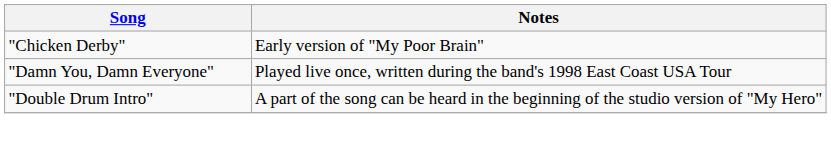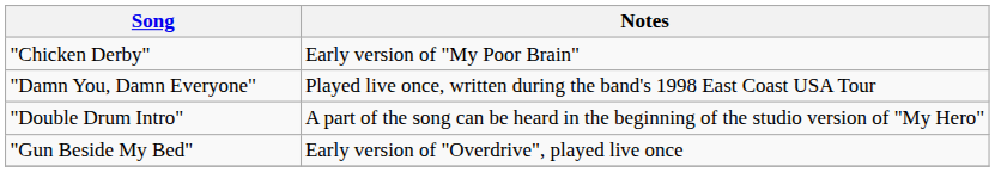 <table class="wikitable sortable">
 <tr>
 <th width=30%><a href='#'>Song</a></th>
 <th>Notes</th>
 </tr>
 <tr>
 <td>"Chicken Derby"</td>
 <td>Early version of "My Poor Brain"</td>
 </tr>
 <tr>
 <td>"Damn You, Damn Everyone"</td>
 <td>Played live once, written during the band's 1998 East Coast USA Tour</td>
 </tr>
 <tr>
 <td>"Double Drum Intro"</td>
 <td>A part of the song can be heard in the beginning of the studio version of "My Hero"</td>
 </tr>
 <tr>
+<td>"Gun Beside My Bed"</td>
+<td>Early version of "Overdrive", played live once</td>
+</tr>
+<tr>
 </tr>
 </table>
